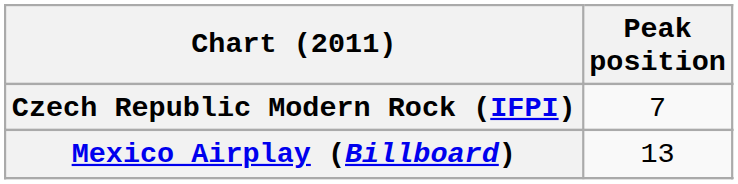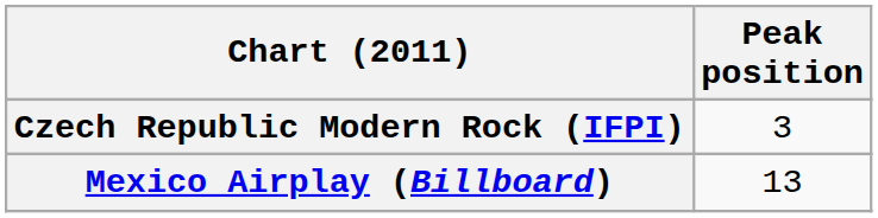 <table class="wikitable plainrowheaders sortable" style="text-align:center">
 <tr>
 <th>Chart (2011)</th>
 <th>Peak<br>position</th>
 </tr>
 <tr>
 </tr>
 <tr>
 </tr>
 <tr>
 <th scope="row">Czech Republic Modern Rock (<a href='#'>IFPI</a>)</th>
-<td align="center">7</td>
+<td align="center">3</td>
 </tr>
 <tr>
 </tr>
 <tr>
 <th scope="row"><a href='#'>Mexico Airplay</a> (<em><a href='#'>Billboard</a></em>)</th>
 <td>13</td>
 </tr>
 <tr>
 </tr>
 <tr>
 </tr>
 <tr>
 </tr>
 </table>
